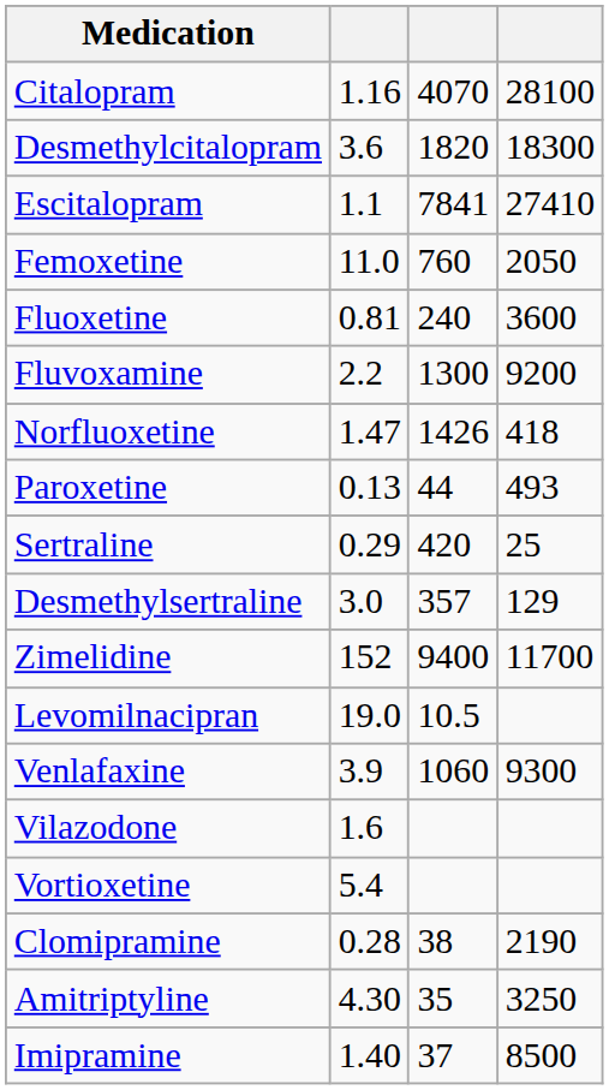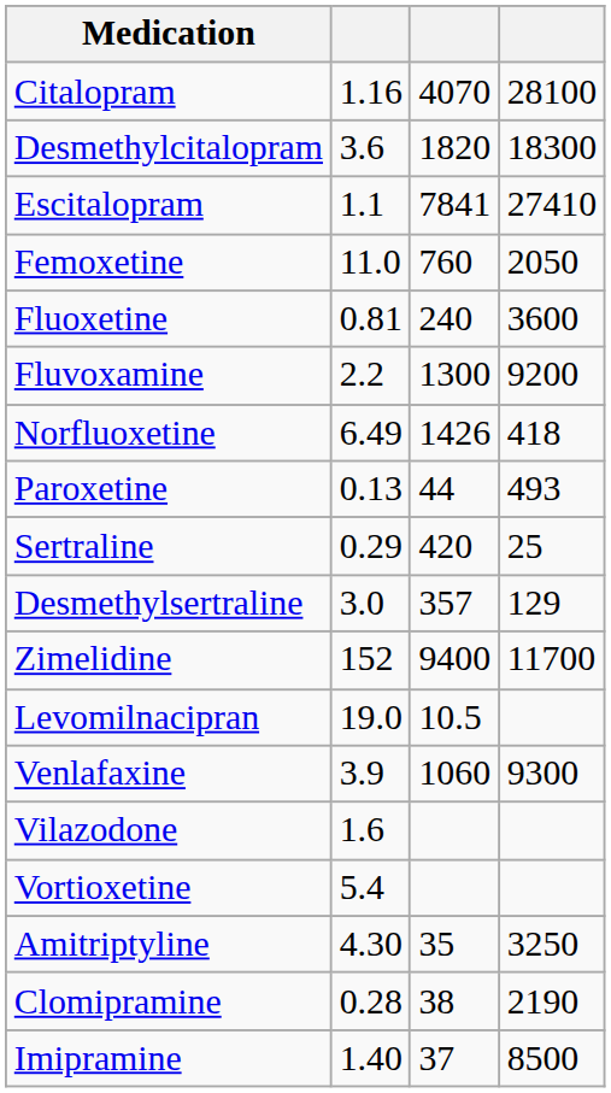 <table class="wikitable">
 <tr>
 <th>Medication</th>
 <th></th>
 <th></th>
 <th></th>
 </tr>
 <tr>
 <td><a href='#'>Citalopram</a></td>
 <td>1.16</td>
 <td>4070</td>
 <td>28100</td>
 </tr>
 <tr>
 <td><a href='#'>Desmethylcitalopram</a></td>
 <td>3.6</td>
 <td>1820</td>
 <td>18300</td>
 </tr>
 <tr>
 <td><a href='#'>Escitalopram</a></td>
 <td>1.1</td>
 <td>7841</td>
 <td>27410</td>
 </tr>
 <tr>
 <td><a href='#'>Femoxetine</a></td>
 <td>11.0</td>
 <td>760</td>
 <td>2050</td>
 </tr>
 <tr>
 <td><a href='#'>Fluoxetine</a></td>
 <td>0.81</td>
 <td>240</td>
 <td>3600</td>
 </tr>
 <tr>
 <td><a href='#'>Fluvoxamine</a></td>
 <td>2.2</td>
 <td>1300</td>
 <td>9200</td>
 </tr>
 <tr>
 <td><a href='#'>Norfluoxetine</a></td>
-<td>1.47</td>
+<td>6.49</td>
 <td>1426</td>
 <td>418</td>
 </tr>
 <tr>
 <td><a href='#'>Paroxetine</a></td>
 <td>0.13</td>
 <td>44</td>
 <td>493</td>
 </tr>
 <tr>
 <td><a href='#'>Sertraline</a></td>
 <td>0.29</td>
 <td>420</td>
 <td>25</td>
 </tr>
 <tr>
 <td><a href='#'>Desmethylsertraline</a></td>
 <td>3.0</td>
 <td>357</td>
 <td>129</td>
 </tr>
 <tr>
 <td><a href='#'>Zimelidine</a></td>
 <td>152</td>
 <td>9400</td>
 <td>11700</td>
 </tr>
 <tr>
 <td><a href='#'>Levomilnacipran</a></td>
 <td>19.0</td>
 <td>10.5</td>
 <td></td>
 </tr>
 <tr>
 <td><a href='#'>Venlafaxine</a></td>
 <td>3.9</td>
 <td>1060</td>
 <td>9300</td>
 </tr>
 <tr>
 <td><a href='#'>Vilazodone</a></td>
 <td>1.6</td>
 <td></td>
 <td></td>
 </tr>
 <tr>
 <td><a href='#'>Vortioxetine</a></td>
 <td>5.4</td>
 <td></td>
 <td></td>
 </tr>
 <tr>
+<td><a href='#'>Amitriptyline</a></td>
+<td>4.30</td>
+<td>35</td>
+<td>3250</td>
+</tr>
+<tr>
 <td><a href='#'>Clomipramine</a></td>
 <td>0.28</td>
 <td>38</td>
 <td>2190</td>
-</tr>
-<tr>
-<td><a href='#'>Amitriptyline</a></td>
-<td>4.30</td>
-<td>35</td>
-<td>3250</td>
 </tr>
 <tr>
 <td><a href='#'>Imipramine</a></td>
 <td>1.40</td>
 <td>37</td>
 <td>8500</td>
 </tr>
 </table>
